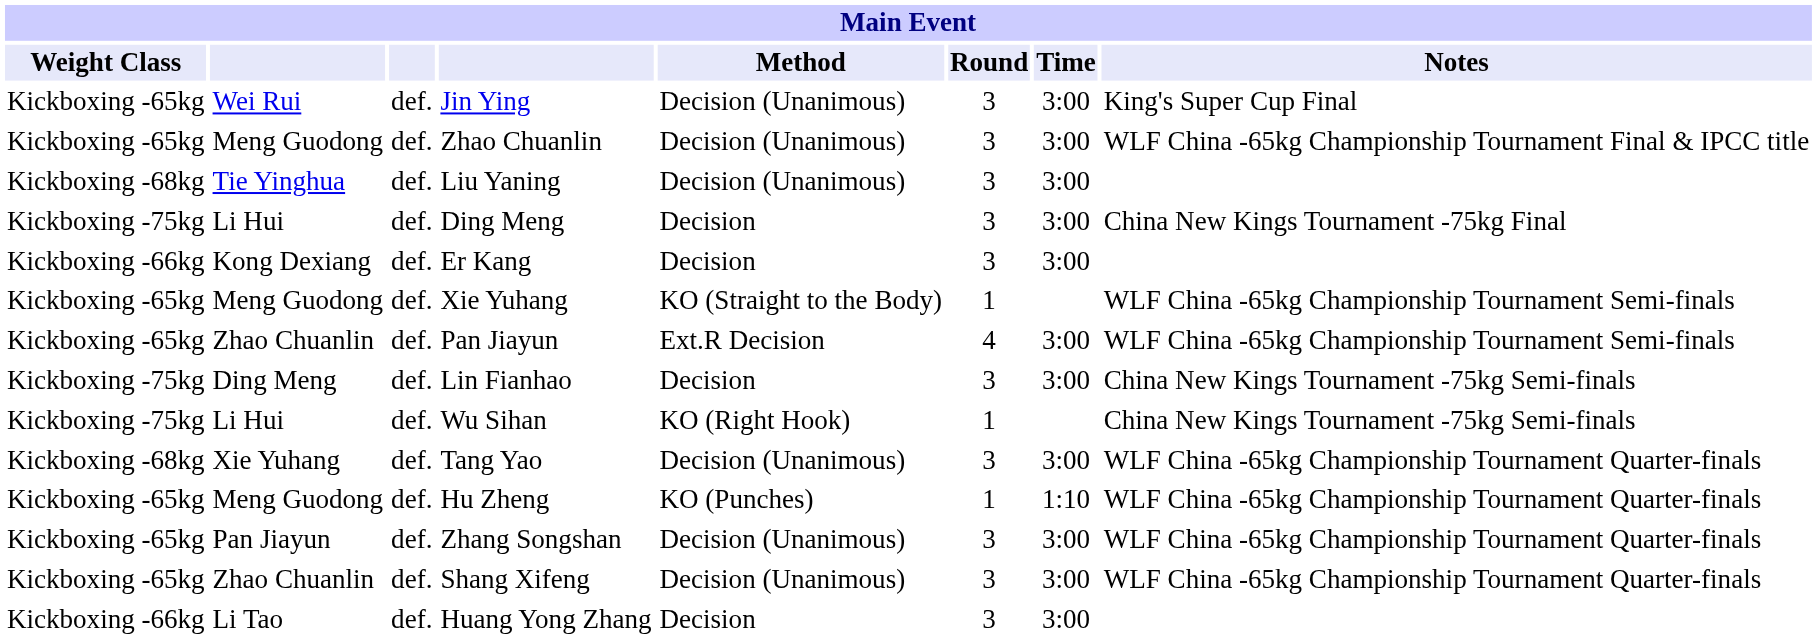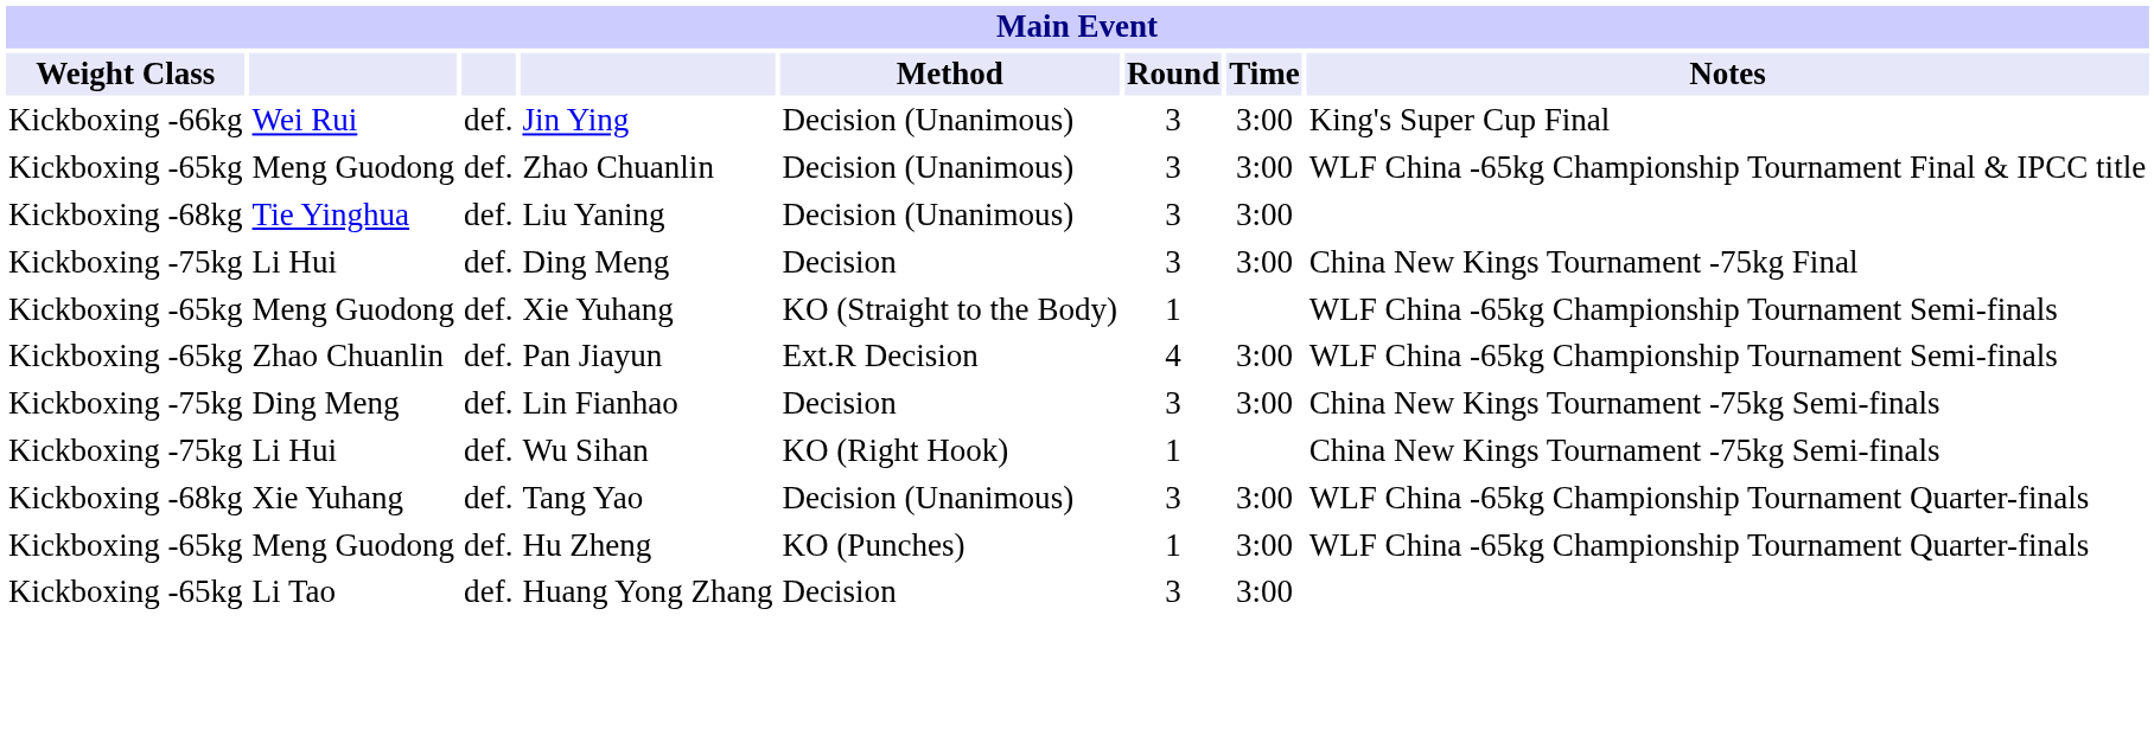 <table class="toccolours" style="font-size: 85%;">
 <tr>
 <th colspan="8" style="background-color: #ccf; color: #000080; text-align: center;"><strong>Main Event</strong></th>
 </tr>
 <tr>
 <th colspan="1" style="background-color: #E6E8FA; color: #000000; text-align: center;">Weight Class</th>
 <th colspan="1" style="background-color: #E6E8FA; color: #000000; text-align: center;"></th>
 <th colspan="1" style="background-color: #E6E8FA; color: #000000; text-align: center;"></th>
 <th colspan="1" style="background-color: #E6E8FA; color: #000000; text-align: center;"></th>
 <th colspan="1" style="background-color: #E6E8FA; color: #000000; text-align: center;">Method</th>
 <th colspan="1" style="background-color: #E6E8FA; color: #000000; text-align: center;">Round</th>
 <th colspan="1" style="background-color: #E6E8FA; color: #000000; text-align: center;">Time</th>
 <th colspan="1" style="background-color: #E6E8FA; color: #000000; text-align: center;">Notes</th>
 </tr>
 <tr>
-<td>Kickboxing -65kg</td>
+<td>Kickboxing -66kg</td>
 <td> <a href='#'>Wei Rui</a></td>
 <td align=center>def.</td>
 <td> <a href='#'>Jin Ying</a></td>
 <td>Decision (Unanimous)</td>
 <td align=center>3</td>
 <td align=center>3:00</td>
 <td>King's Super Cup Final</td>
 </tr>
 <tr>
 <td>Kickboxing -65kg</td>
 <td> Meng Guodong</td>
 <td align=center>def.</td>
 <td> Zhao Chuanlin</td>
 <td>Decision (Unanimous)</td>
 <td align=center>3</td>
 <td align=center>3:00</td>
 <td>WLF China -65kg Championship Tournament Final & IPCC title</td>
 </tr>
 <tr>
 <td>Kickboxing -68kg</td>
 <td> <a href='#'>Tie Yinghua</a></td>
 <td align=center>def.</td>
 <td> Liu Yaning</td>
 <td>Decision (Unanimous)</td>
 <td align=center>3</td>
 <td align=center>3:00</td>
 <td></td>
 </tr>
 <tr>
 <td>Kickboxing -75kg</td>
 <td> Li Hui</td>
 <td align=center>def.</td>
 <td> Ding Meng</td>
 <td>Decision</td>
 <td align=center>3</td>
 <td align=center>3:00</td>
 <td>China New Kings Tournament -75kg Final</td>
-</tr>
-<tr>
-<td>Kickboxing -66kg</td>
-<td> Kong Dexiang</td>
-<td align=center>def.</td>
-<td> Er Kang</td>
-<td>Decision</td>
-<td align=center>3</td>
-<td align=center>3:00</td>
-<td></td>
 </tr>
 <tr>
 <td>Kickboxing -65kg</td>
 <td> Meng Guodong</td>
 <td align=center>def.</td>
 <td> Xie Yuhang</td>
 <td>KO (Straight to the Body)</td>
 <td align=center>1</td>
 <td align=center></td>
 <td>WLF China -65kg Championship Tournament Semi-finals</td>
 </tr>
 <tr>
 <td>Kickboxing -65kg</td>
 <td> Zhao Chuanlin</td>
 <td align=center>def.</td>
 <td> Pan Jiayun</td>
 <td>Ext.R Decision</td>
 <td align=center>4</td>
 <td align=center>3:00</td>
 <td>WLF China -65kg Championship Tournament Semi-finals</td>
 </tr>
 <tr>
 <td>Kickboxing -75kg</td>
 <td> Ding Meng</td>
 <td align=center>def.</td>
 <td> Lin Fianhao</td>
 <td>Decision</td>
 <td align=center>3</td>
 <td align=center>3:00</td>
 <td>China New Kings Tournament -75kg Semi-finals</td>
 </tr>
 <tr>
 <td>Kickboxing -75kg</td>
 <td> Li Hui</td>
 <td align=center>def.</td>
 <td> Wu Sihan</td>
 <td>KO (Right Hook)</td>
 <td align=center>1</td>
 <td align=center></td>
 <td>China New Kings Tournament -75kg Semi-finals</td>
 </tr>
 <tr>
 <td>Kickboxing -68kg</td>
 <td> Xie Yuhang</td>
 <td align=center>def.</td>
 <td> Tang Yao</td>
 <td>Decision (Unanimous)</td>
 <td align=center>3</td>
 <td align=center>3:00</td>
 <td>WLF China -65kg Championship Tournament Quarter-finals</td>
 </tr>
 <tr>
 <td>Kickboxing -65kg</td>
 <td> Meng Guodong</td>
 <td align=center>def.</td>
 <td> Hu Zheng</td>
 <td>KO (Punches)</td>
 <td align=center>1</td>
-<td align=center>1:10</td>
-<td>WLF China -65kg Championship Tournament Quarter-finals</td>
-</tr>
-<tr>
-<td>Kickboxing -65kg</td>
-<td> Pan Jiayun</td>
-<td align=center>def.</td>
-<td> Zhang Songshan</td>
-<td>Decision (Unanimous)</td>
-<td align=center>3</td>
 <td align=center>3:00</td>
 <td>WLF China -65kg Championship Tournament Quarter-finals</td>
 </tr>
 <tr>
 <td>Kickboxing -65kg</td>
-<td> Zhao Chuanlin</td>
-<td align=center>def.</td>
-<td> Shang Xifeng</td>
-<td>Decision (Unanimous)</td>
-<td align=center>3</td>
-<td align=center>3:00</td>
-<td>WLF China -65kg Championship Tournament Quarter-finals</td>
-</tr>
-<tr>
-<td>Kickboxing -66kg</td>
 <td> Li Tao</td>
 <td align=center>def.</td>
 <td> Huang Yong Zhang</td>
 <td>Decision</td>
 <td align=center>3</td>
 <td align=center>3:00</td>
 <td></td>
 </tr>
 <tr>
 </tr>
 </table>
